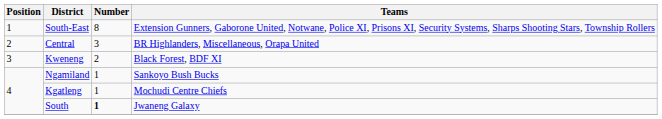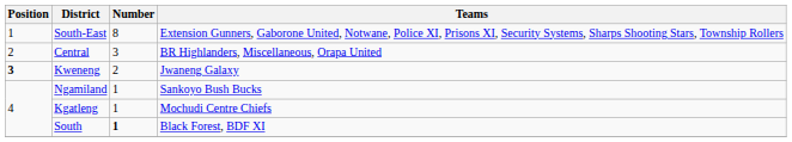 <table class="wikitable sortable">
 <tr>
 <th>Position</th>
 <th>District</th>
 <th>Number</th>
 <th>Teams</th>
 </tr>
 <tr>
 <td>1</td>
 <td><a href='#'>South-East</a></td>
 <td>8</td>
 <td><a href='#'>Extension Gunners</a>, <a href='#'>Gaborone United</a>, <a href='#'>Notwane</a>, <a href='#'>Police XI</a>, <a href='#'>Prisons XI</a>, <a href='#'>Security Systems</a>, <a href='#'>Sharps Shooting Stars</a>, <a href='#'>Township Rollers</a></td>
 </tr>
 <tr>
 <td>2</td>
 <td><a href='#'>Central</a></td>
 <td>3</td>
 <td><a href='#'>BR Highlanders</a>, <a href='#'>Miscellaneous</a>, <a href='#'>Orapa United</a></td>
 </tr>
 <tr>
-<td>3</td>
+<td><strong>3</strong></td>
 <td><a href='#'>Kweneng</a></td>
 <td>2</td>
-<td><a href='#'>Black Forest</a>, <a href='#'>BDF XI</a></td>
+<td><a href='#'>Jwaneng Galaxy</a></td>
 </tr>
 <tr>
 <td rowspan="3">4</td>
 <td><a href='#'>Ngamiland</a></td>
 <td>1</td>
 <td><a href='#'>Sankoyo Bush Bucks</a></td>
 </tr>
 <tr>
 <td><a href='#'>Kgatleng</a></td>
 <td>1</td>
 <td><a href='#'>Mochudi Centre Chiefs</a></td>
 </tr>
 <tr>
 <td><a href='#'>South</a></td>
 <td><strong>1</strong></td>
-<td><a href='#'>Jwaneng Galaxy</a></td>
+<td><a href='#'>Black Forest</a>, <a href='#'>BDF XI</a></td>
 </tr>
 <tr>
 </tr>
 </table>
